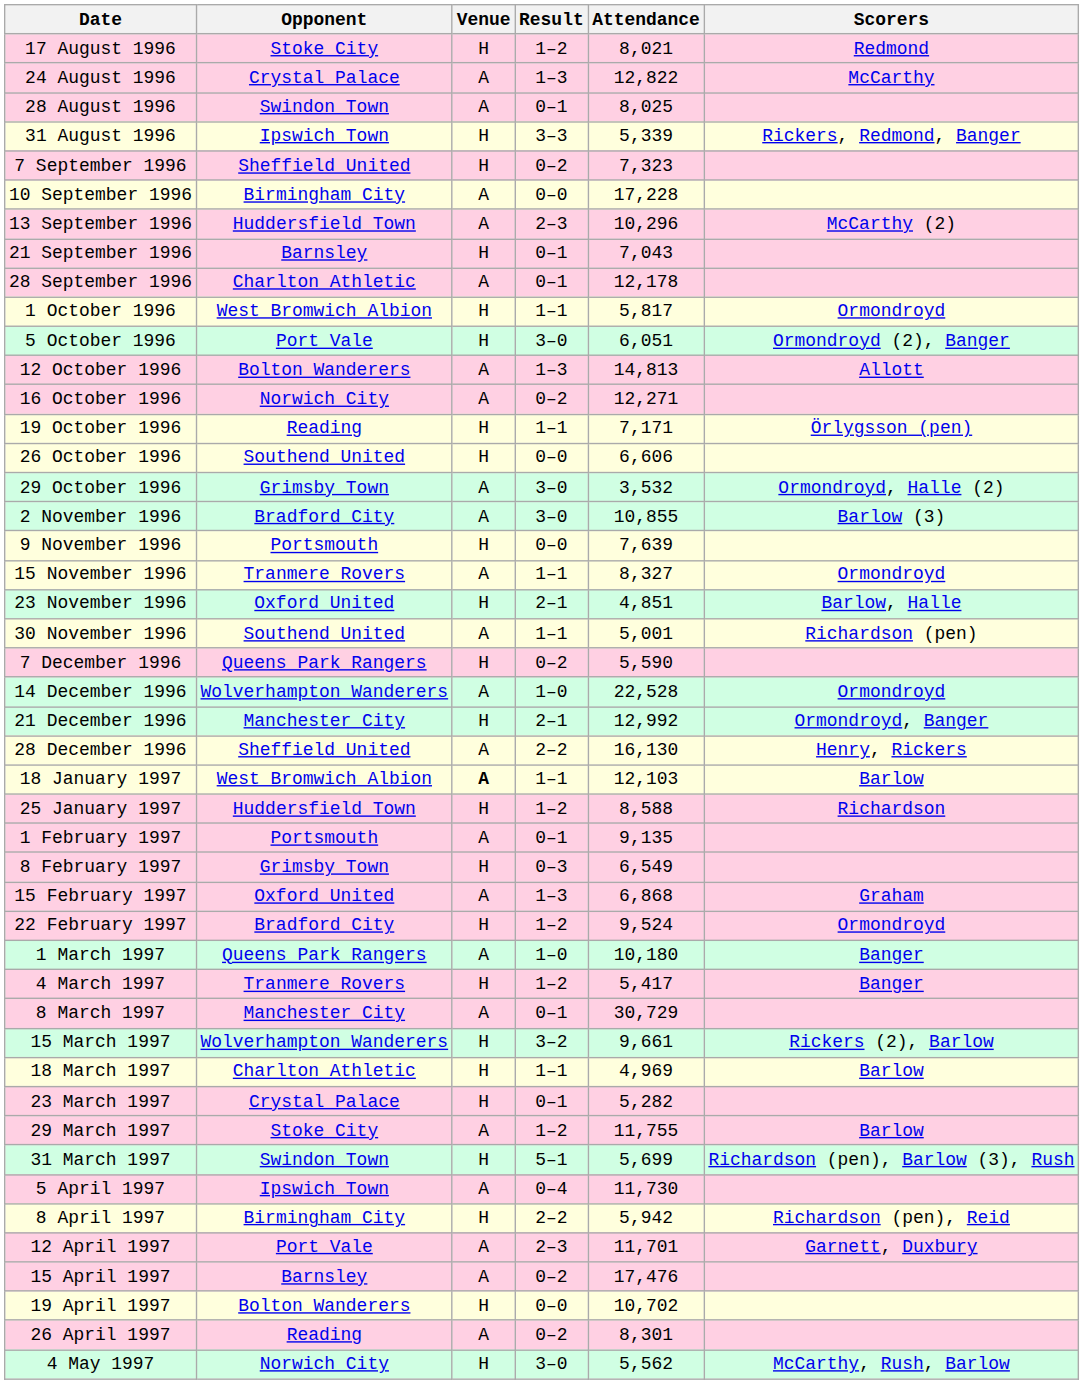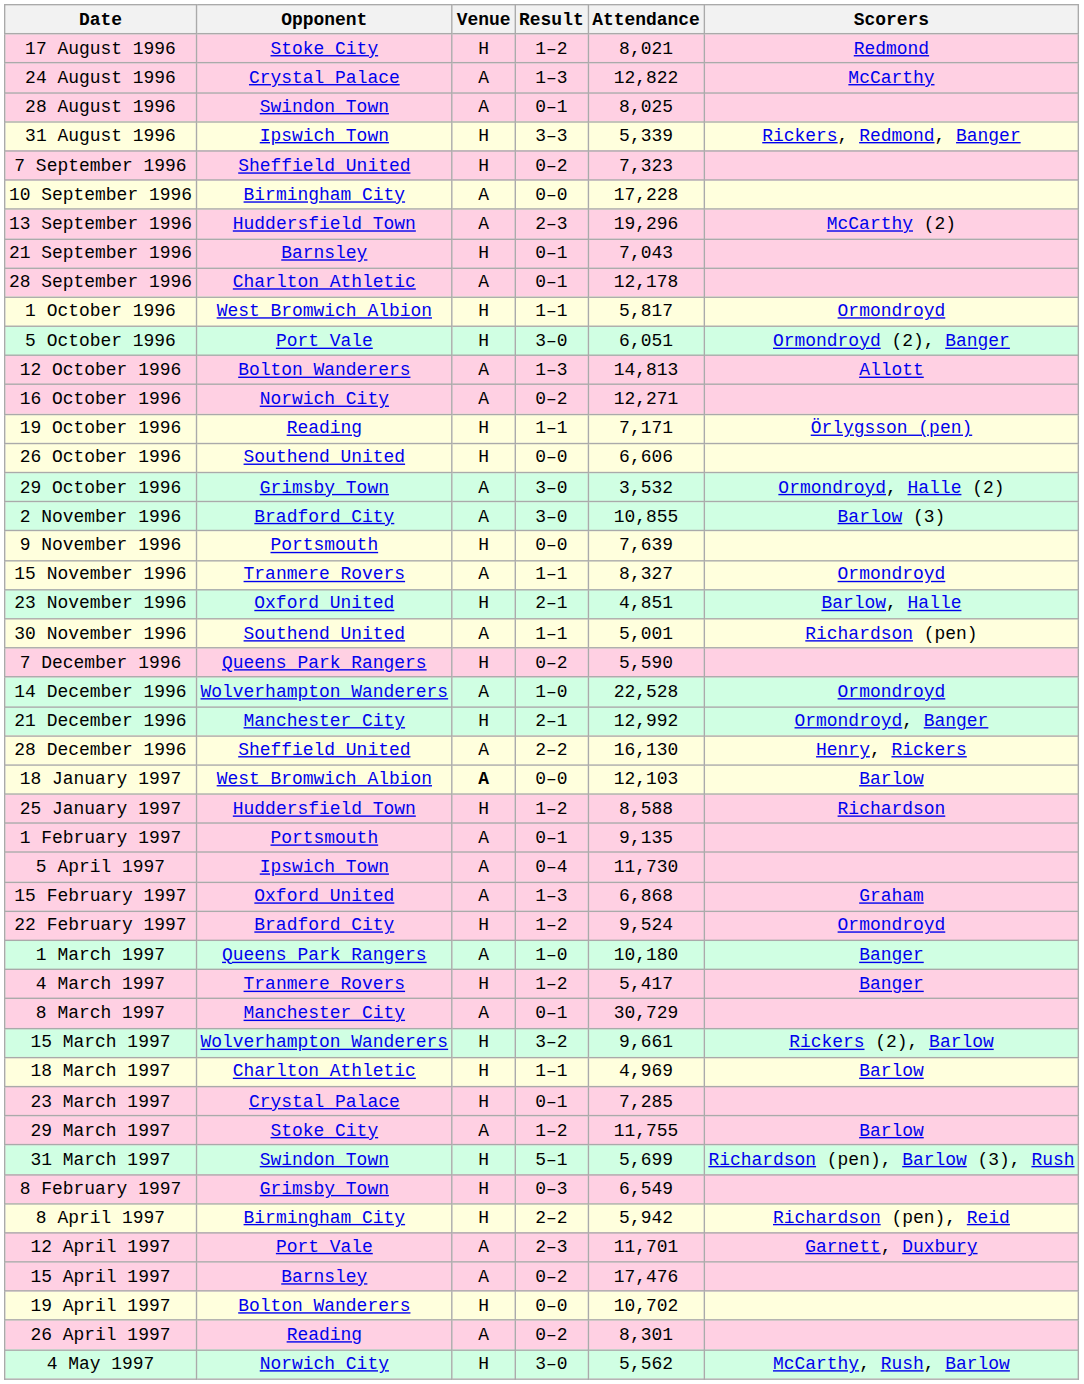 <table class="wikitable sortable" style="font-size:100%; text-align:center">
 <tr>
 <th>Date</th>
 <th>Opponent</th>
 <th>Venue</th>
 <th>Result</th>
 <th>Attendance</th>
 <th>Scorers</th>
 </tr>
 <tr style="background-color: #ffd0e3;">
 <td>17 August 1996</td>
 <td><a href='#'>Stoke City</a></td>
 <td>H</td>
 <td>1–2</td>
 <td>8,021</td>
 <td><a href='#'>Redmond</a></td>
 </tr>
 <tr style="background-color: #ffd0e3;">
 <td>24 August 1996</td>
 <td><a href='#'>Crystal Palace</a></td>
 <td>A</td>
 <td>1–3</td>
 <td>12,822</td>
 <td><a href='#'>McCarthy</a></td>
 </tr>
 <tr style="background-color: #ffd0e3;">
 <td>28 August 1996</td>
 <td><a href='#'>Swindon Town</a></td>
 <td>A</td>
 <td>0–1</td>
 <td>8,025</td>
 <td></td>
 </tr>
 <tr style="background-color: #ffffdd;">
 <td>31 August 1996</td>
 <td><a href='#'>Ipswich Town</a></td>
 <td>H</td>
 <td>3–3</td>
 <td>5,339</td>
 <td><a href='#'>Rickers</a>, <a href='#'>Redmond</a>, <a href='#'>Banger</a></td>
 </tr>
 <tr style="background-color: #ffd0e3;">
 <td>7 September 1996</td>
 <td><a href='#'>Sheffield United</a></td>
 <td>H</td>
 <td>0–2</td>
 <td>7,323</td>
 <td></td>
 </tr>
 <tr style="background-color: #ffffdd;">
 <td>10 September 1996</td>
 <td><a href='#'>Birmingham City</a></td>
 <td>A</td>
 <td>0–0</td>
 <td>17,228</td>
 <td></td>
 </tr>
 <tr style="background-color: #ffd0e3;">
 <td>13 September 1996</td>
 <td><a href='#'>Huddersfield Town</a></td>
 <td>A</td>
 <td>2–3</td>
-<td>10,296</td>
+<td>19,296</td>
 <td><a href='#'>McCarthy</a> (2)</td>
 </tr>
 <tr style="background-color: #ffd0e3;">
 <td>21 September 1996</td>
 <td><a href='#'>Barnsley</a></td>
 <td>H</td>
 <td>0–1</td>
 <td>7,043</td>
 <td></td>
 </tr>
 <tr style="background-color: #ffd0e3;">
 <td>28 September 1996</td>
 <td><a href='#'>Charlton Athletic</a></td>
 <td>A</td>
 <td>0–1</td>
 <td>12,178</td>
 <td></td>
 </tr>
 <tr style="background-color: #ffffdd;">
 <td>1 October 1996</td>
 <td><a href='#'>West Bromwich Albion</a></td>
 <td>H</td>
 <td>1–1</td>
 <td>5,817</td>
 <td><a href='#'>Ormondroyd</a></td>
 </tr>
 <tr style="background-color: #d0ffe3;">
 <td>5 October 1996</td>
 <td><a href='#'>Port Vale</a></td>
 <td>H</td>
 <td>3–0</td>
 <td>6,051</td>
 <td><a href='#'>Ormondroyd</a> (2), <a href='#'>Banger</a></td>
 </tr>
 <tr style="background-color: #ffd0e3;">
 <td>12 October 1996</td>
 <td><a href='#'>Bolton Wanderers</a></td>
 <td>A</td>
 <td>1–3</td>
 <td>14,813</td>
 <td><a href='#'>Allott</a></td>
 </tr>
 <tr style="background-color: #ffd0e3;">
 <td>16 October 1996</td>
 <td><a href='#'>Norwich City</a></td>
 <td>A</td>
 <td>0–2</td>
 <td>12,271</td>
 <td></td>
 </tr>
 <tr style="background-color: #ffffdd;">
 <td>19 October 1996</td>
 <td><a href='#'>Reading</a></td>
 <td>H</td>
 <td>1–1</td>
 <td>7,171</td>
 <td><a href='#'>Örlygsson (pen)</a></td>
 </tr>
 <tr style="background-color: #ffffdd;">
 <td>26 October 1996</td>
 <td><a href='#'>Southend United</a></td>
 <td>H</td>
 <td>0–0</td>
 <td>6,606</td>
 <td></td>
 </tr>
 <tr style="background-color: #d0ffe3;">
 <td>29 October 1996</td>
 <td><a href='#'>Grimsby Town</a></td>
 <td>A</td>
 <td>3–0</td>
 <td>3,532</td>
 <td><a href='#'>Ormondroyd</a>, <a href='#'>Halle</a> (2)</td>
 </tr>
 <tr style="background-color: #d0ffe3;">
 <td>2 November 1996</td>
 <td><a href='#'>Bradford City</a></td>
 <td>A</td>
 <td>3–0</td>
 <td>10,855</td>
 <td><a href='#'>Barlow</a> (3)</td>
 </tr>
 <tr style="background-color: #ffffdd;">
 <td>9 November 1996</td>
 <td><a href='#'>Portsmouth</a></td>
 <td>H</td>
 <td>0–0</td>
 <td>7,639</td>
 <td></td>
 </tr>
 <tr style="background-color: #ffffdd;">
 <td>15 November 1996</td>
 <td><a href='#'>Tranmere Rovers</a></td>
 <td>A</td>
 <td>1–1</td>
 <td>8,327</td>
 <td><a href='#'>Ormondroyd</a></td>
 </tr>
 <tr style="background-color: #d0ffe3;">
 <td>23 November 1996</td>
 <td><a href='#'>Oxford United</a></td>
 <td>H</td>
 <td>2–1</td>
 <td>4,851</td>
 <td><a href='#'>Barlow</a>, <a href='#'>Halle</a></td>
 </tr>
 <tr style="background-color: #ffffdd;">
 <td>30 November 1996</td>
 <td><a href='#'>Southend United</a></td>
 <td>A</td>
 <td>1–1</td>
 <td>5,001</td>
 <td><a href='#'>Richardson</a> (pen)</td>
 </tr>
 <tr style="background-color: #ffd0e3;">
 <td>7 December 1996</td>
 <td><a href='#'>Queens Park Rangers</a></td>
 <td>H</td>
 <td>0–2</td>
 <td>5,590</td>
 <td></td>
 </tr>
 <tr style="background-color: #d0ffe3;">
 <td>14 December 1996</td>
 <td><a href='#'>Wolverhampton Wanderers</a></td>
 <td>A</td>
 <td>1–0</td>
 <td>22,528</td>
 <td><a href='#'>Ormondroyd</a></td>
 </tr>
 <tr style="background-color: #d0ffe3;">
 <td>21 December 1996</td>
 <td><a href='#'>Manchester City</a></td>
 <td>H</td>
 <td>2–1</td>
 <td>12,992</td>
 <td><a href='#'>Ormondroyd</a>, <a href='#'>Banger</a></td>
 </tr>
 <tr style="background-color: #ffffdd;">
 <td>28 December 1996</td>
 <td><a href='#'>Sheffield United</a></td>
 <td>A</td>
 <td>2–2</td>
 <td>16,130</td>
 <td><a href='#'>Henry</a>, <a href='#'>Rickers</a></td>
 </tr>
 <tr style="background-color: #ffffdd;">
 <td>18 January 1997</td>
 <td><a href='#'>West Bromwich Albion</a></td>
 <td><strong>A</strong></td>
-<td>1–1</td>
+<td>0–0</td>
 <td>12,103</td>
 <td><a href='#'>Barlow</a></td>
 </tr>
 <tr style="background-color: #ffd0e3;">
 <td>25 January 1997</td>
 <td><a href='#'>Huddersfield Town</a></td>
 <td>H</td>
 <td>1–2</td>
 <td>8,588</td>
 <td><a href='#'>Richardson</a></td>
 </tr>
 <tr style="background-color: #ffd0e3;">
 <td>1 February 1997</td>
 <td><a href='#'>Portsmouth</a></td>
 <td>A</td>
 <td>0–1</td>
 <td>9,135</td>
 <td></td>
 </tr>
 <tr style="background-color: #ffd0e3;">
-<td>8 February 1997</td>
-<td><a href='#'>Grimsby Town</a></td>
-<td>H</td>
-<td>0–3</td>
-<td>6,549</td>
+<td>5 April 1997</td>
+<td><a href='#'>Ipswich Town</a></td>
+<td>A</td>
+<td>0–4</td>
+<td>11,730</td>
 <td></td>
 </tr>
 <tr style="background-color: #ffd0e3;">
 <td>15 February 1997</td>
 <td><a href='#'>Oxford United</a></td>
 <td>A</td>
 <td>1–3</td>
 <td>6,868</td>
 <td><a href='#'>Graham</a></td>
 </tr>
 <tr style="background-color: #ffd0e3;">
 <td>22 February 1997</td>
 <td><a href='#'>Bradford City</a></td>
 <td>H</td>
 <td>1–2</td>
 <td>9,524</td>
 <td><a href='#'>Ormondroyd</a></td>
 </tr>
 <tr style="background-color: #d0ffe3;">
 <td>1 March 1997</td>
 <td><a href='#'>Queens Park Rangers</a></td>
 <td>A</td>
 <td>1–0</td>
 <td>10,180</td>
 <td><a href='#'>Banger</a></td>
 </tr>
 <tr style="background-color: #ffd0e3;">
 <td>4 March 1997</td>
 <td><a href='#'>Tranmere Rovers</a></td>
 <td>H</td>
 <td>1–2</td>
 <td>5,417</td>
 <td><a href='#'>Banger</a></td>
 </tr>
 <tr style="background-color: #ffd0e3;">
 <td>8 March 1997</td>
 <td><a href='#'>Manchester City</a></td>
 <td>A</td>
 <td>0–1</td>
 <td>30,729</td>
 <td></td>
 </tr>
 <tr style="background-color: #d0ffe3;">
 <td>15 March 1997</td>
 <td><a href='#'>Wolverhampton Wanderers</a></td>
 <td>H</td>
 <td>3–2</td>
 <td>9,661</td>
 <td><a href='#'>Rickers</a> (2), <a href='#'>Barlow</a></td>
 </tr>
 <tr style="background-color: #ffffdd;">
 <td>18 March 1997</td>
 <td><a href='#'>Charlton Athletic</a></td>
 <td>H</td>
 <td>1–1</td>
 <td>4,969</td>
 <td><a href='#'>Barlow</a></td>
 </tr>
 <tr style="background-color: #ffd0e3;">
 <td>23 March 1997</td>
 <td><a href='#'>Crystal Palace</a></td>
 <td>H</td>
 <td>0–1</td>
-<td>5,282</td>
+<td>7,285</td>
 <td></td>
 </tr>
 <tr style="background-color: #ffd0e3;">
 <td>29 March 1997</td>
 <td><a href='#'>Stoke City</a></td>
 <td>A</td>
 <td>1–2</td>
 <td>11,755</td>
 <td><a href='#'>Barlow</a></td>
 </tr>
 <tr style="background-color: #d0ffe3;">
 <td>31 March 1997</td>
 <td><a href='#'>Swindon Town</a></td>
 <td>H</td>
 <td>5–1</td>
 <td>5,699</td>
 <td><a href='#'>Richardson</a> (pen), <a href='#'>Barlow</a> (3), <a href='#'>Rush</a></td>
 </tr>
 <tr style="background-color: #ffd0e3;">
-<td>5 April 1997</td>
-<td><a href='#'>Ipswich Town</a></td>
-<td>A</td>
-<td>0–4</td>
-<td>11,730</td>
+<td>8 February 1997</td>
+<td><a href='#'>Grimsby Town</a></td>
+<td>H</td>
+<td>0–3</td>
+<td>6,549</td>
 <td></td>
 </tr>
 <tr style="background-color: #ffffdd;">
 <td>8 April 1997</td>
 <td><a href='#'>Birmingham City</a></td>
 <td>H</td>
 <td>2–2</td>
 <td>5,942</td>
 <td><a href='#'>Richardson</a> (pen), <a href='#'>Reid</a></td>
 </tr>
 <tr style="background-color: #ffd0e3;">
 <td>12 April 1997</td>
 <td><a href='#'>Port Vale</a></td>
 <td>A</td>
 <td>2–3</td>
 <td>11,701</td>
 <td><a href='#'>Garnett</a>, <a href='#'>Duxbury</a></td>
 </tr>
 <tr style="background-color: #ffd0e3;">
 <td>15 April 1997</td>
 <td><a href='#'>Barnsley</a></td>
 <td>A</td>
 <td>0–2</td>
 <td>17,476</td>
 <td></td>
 </tr>
 <tr style="background-color: #ffffdd;">
 <td>19 April 1997</td>
 <td><a href='#'>Bolton Wanderers</a></td>
 <td>H</td>
 <td>0–0</td>
 <td>10,702</td>
 <td></td>
 </tr>
 <tr style="background-color: #ffd0e3;">
 <td>26 April 1997</td>
 <td><a href='#'>Reading</a></td>
 <td>A</td>
 <td>0–2</td>
 <td>8,301</td>
 <td></td>
 </tr>
 <tr style="background-color: #d0ffe3;">
 <td>4 May 1997</td>
 <td><a href='#'>Norwich City</a></td>
 <td>H</td>
 <td>3–0</td>
 <td>5,562</td>
 <td><a href='#'>McCarthy</a>, <a href='#'>Rush</a>, <a href='#'>Barlow</a></td>
 </tr>
 </table>
